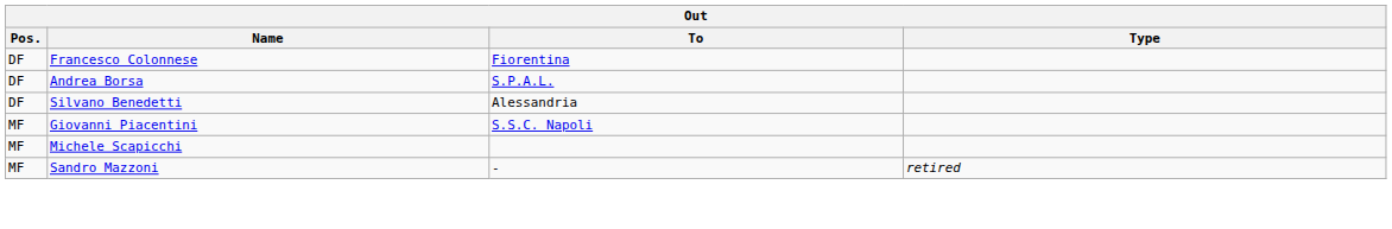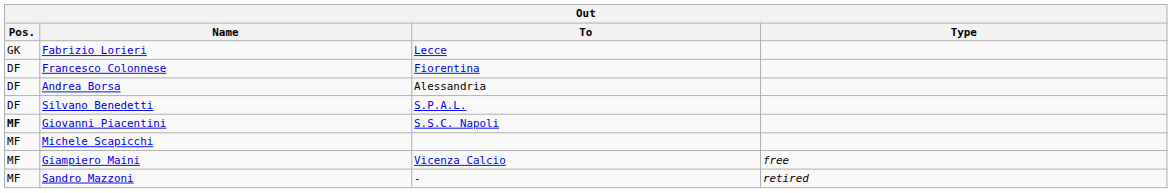 <table class="wikitable" style="font-size:90%; width:99%">
 <tr>
 <th colspan="4">Out</th>
 </tr>
 <tr>
 <th width=3%>Pos.</th>
 <th width=32%>Name</th>
 <th width=30%>To</th>
 <th width=35%>Type</th>
 </tr>
 <tr>
+<td>GK</td>
+<td><a href='#'>Fabrizio Lorieri</a></td>
+<td><a href='#'>Lecce</a></td>
+<td></td>
+</tr>
+<tr>
 <td>DF</td>
 <td><a href='#'>Francesco Colonnese</a></td>
 <td><a href='#'>Fiorentina</a></td>
 <td></td>
 </tr>
 <tr>
 <td>DF</td>
 <td><a href='#'>Andrea Borsa</a></td>
-<td><a href='#'>S.P.A.L.</a></td>
+<td>Alessandria</td>
 <td></td>
 </tr>
 <tr>
 <td>DF</td>
 <td><a href='#'>Silvano Benedetti</a></td>
-<td>Alessandria</td>
+<td><a href='#'>S.P.A.L.</a></td>
 <td></td>
 </tr>
 <tr>
-<td>MF</td>
+<td><strong>MF</strong></td>
 <td><a href='#'>Giovanni Piacentini</a></td>
 <td><a href='#'>S.S.C. Napoli</a></td>
 <td></td>
 </tr>
 <tr>
 <td>MF</td>
 <td><a href='#'>Michele Scapicchi</a></td>
 <td></td>
 <td></td>
 </tr>
 <tr>
 <td>MF</td>
+<td><a href='#'>Giampiero Maini</a></td>
+<td><a href='#'>Vicenza Calcio</a></td>
+<td><em>free</em></td>
+</tr>
+<tr>
+<td>MF</td>
 <td><a href='#'>Sandro Mazzoni</a></td>
 <td>-</td>
 <td><em>retired</em></td>
 </tr>
 </table>
